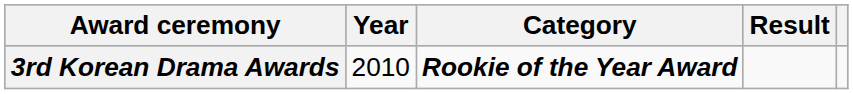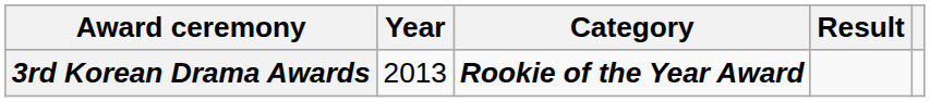 <table class="wikitable plainrowheaders sortable">
 <tr>
 <th scope="col">Award ceremony</th>
 <th scope="col">Year</th>
 <th scope="col">Category</th>
 <th scope="col">Result</th>
 <th scope="col" class="unsortable"></th>
 </tr>
 <tr>
 <th scope="row"><em>3rd Korean Drama Awards</em></th>
-<td>2010</td>
+<td>2013</td>
 <td><strong><em>Rookie of the Year Award</em></strong></td>
 <td></td>
 <td></td>
 </tr>
 </table>
